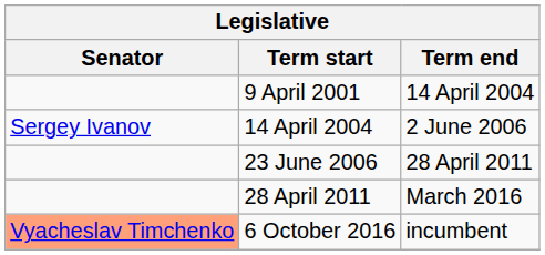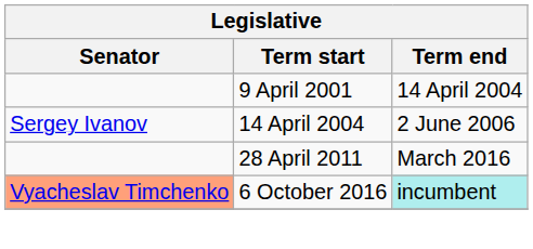 <table class="wikitable sortable">
 <tr>
 <th colspan=3>Legislative</th>
 </tr>
 <tr>
 <th>Senator</th>
 <th>Term start</th>
 <th>Term end</th>
 </tr>
 <tr>
 <td></td>
 <td>9 April 2001</td>
 <td>14 April 2004</td>
 </tr>
 <tr>
 <td><a href='#'>Sergey Ivanov</a></td>
 <td>14 April 2004</td>
 <td>2 June 2006</td>
 </tr>
 <tr>
 <td></td>
-<td>23 June 2006</td>
-<td>28 April 2011</td>
-</tr>
-<tr>
-<td></td>
 <td>28 April 2011</td>
 <td>March 2016</td>
 </tr>
 <tr>
 <td style="background: lightsalmon;"><a href='#'>Vyacheslav Timchenko</a></td>
 <td>6 October 2016</td>
-<td>incumbent</td>
+<td style="background: paleturquoise;">incumbent</td>
 </tr>
 <tr>
 </tr>
 </table>
